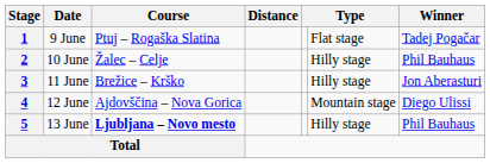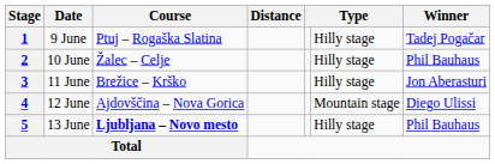 <table class="wikitable">
 <tr>
 <th>Stage</th>
 <th>Date</th>
 <th>Course</th>
 <th>Distance</th>
 <th colspan="2">Type</th>
 <th>Winner</th>
 </tr>
 <tr>
 <th scope="row" style="text-align:center;"><a href='#'>1</a></th>
 <td style="text-align:center;">9 June</td>
 <td><a href='#'>Ptuj</a> – <a href='#'>Rogaška Slatina</a></td>
 <td style="text-align:center;"></td>
 <td></td>
-<td>Flat stage</td>
+<td>Hilly stage</td>
 <td> <a href='#'>Tadej Pogačar</a></td>
 </tr>
 <tr>
 <th scope="row" style="text-align:center;"><a href='#'>2</a></th>
 <td style="text-align:center;">10 June</td>
 <td><a href='#'>Žalec</a> – <a href='#'>Celje</a></td>
 <td style="text-align:center;"></td>
 <td></td>
 <td>Hilly stage</td>
 <td> <a href='#'>Phil Bauhaus</a></td>
 </tr>
 <tr>
 <th scope="row" style="text-align:center;"><a href='#'>3</a></th>
 <td style="text-align:center;">11 June</td>
 <td><a href='#'>Brežice</a> – <a href='#'>Krško</a></td>
 <td style="text-align:center;"></td>
 <td></td>
 <td>Hilly stage</td>
 <td> <a href='#'>Jon Aberasturi</a></td>
 </tr>
 <tr>
 <th scope="row" style="text-align:center;"><a href='#'>4</a></th>
 <td style="text-align:center;">12 June</td>
 <td><a href='#'>Ajdovščina</a> – <a href='#'>Nova Gorica</a></td>
 <td style="text-align:center;"></td>
 <td></td>
 <td>Mountain stage</td>
 <td> <a href='#'>Diego Ulissi</a></td>
 </tr>
 <tr>
 <th scope="row" style="text-align:center;"><a href='#'>5</a></th>
 <td style="text-align:center;">13 June</td>
 <td><strong><a href='#'>Ljubljana</a> – <a href='#'>Novo mesto</a></strong></td>
 <td style="text-align:center;"></td>
 <td></td>
 <td>Hilly stage</td>
 <td> <a href='#'>Phil Bauhaus</a></td>
 </tr>
 <tr>
 <th colspan="3">Total</th>
 <td colspan="4" style="text-align:center;"></td>
 </tr>
 </table>
